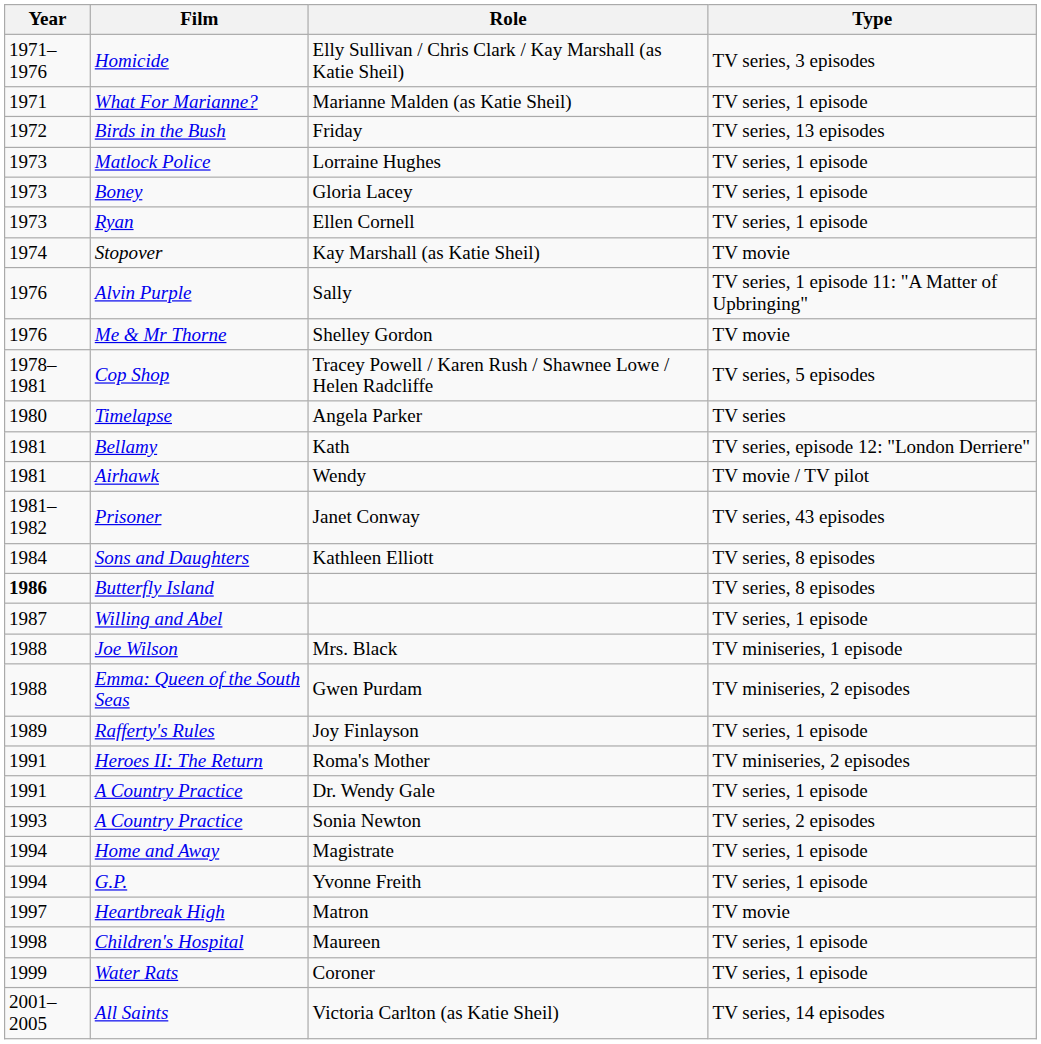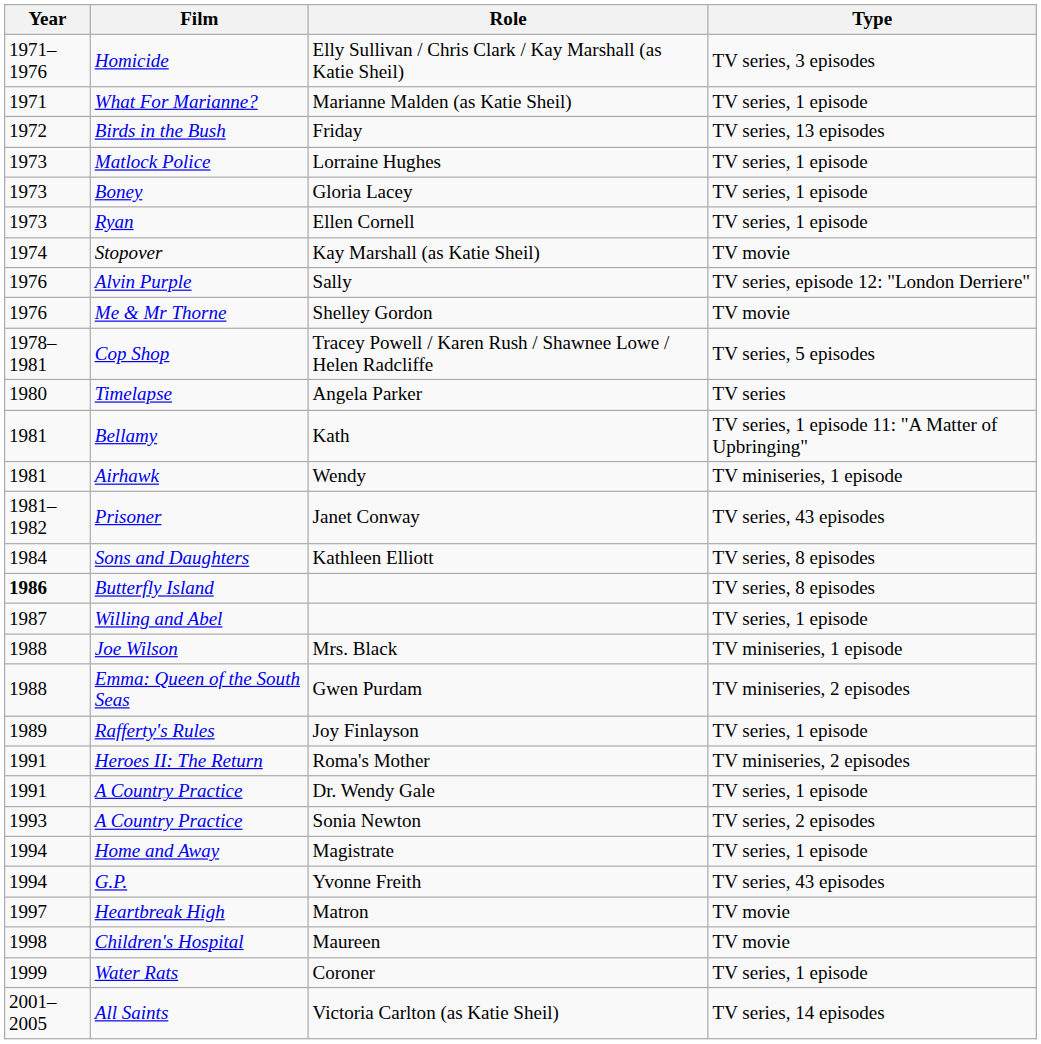 <table class="wikitable sortable">
 <tr>
 <th>Year</th>
 <th>Film</th>
 <th>Role</th>
 <th class="unsortable">Type</th>
 </tr>
 <tr>
 <td>1971–1976</td>
 <td><em><a href='#'>Homicide</a></em></td>
 <td>Elly Sullivan / Chris Clark / Kay Marshall (as Katie Sheil)</td>
 <td>TV series, 3 episodes</td>
 </tr>
 <tr>
 <td>1971</td>
 <td><em><a href='#'>What For Marianne?</a></em></td>
 <td>Marianne Malden (as Katie Sheil)</td>
 <td>TV series, 1 episode</td>
 </tr>
 <tr>
 <td>1972</td>
 <td><em><a href='#'>Birds in the Bush</a></em></td>
 <td>Friday</td>
 <td>TV series, 13 episodes</td>
 </tr>
 <tr>
 <td>1973</td>
 <td><em><a href='#'>Matlock Police</a></em></td>
 <td>Lorraine Hughes</td>
 <td>TV series, 1 episode</td>
 </tr>
 <tr>
 <td>1973</td>
 <td><em><a href='#'>Boney</a></em></td>
 <td>Gloria Lacey</td>
 <td>TV series, 1 episode</td>
 </tr>
 <tr>
 <td>1973</td>
 <td><em><a href='#'>Ryan</a></em></td>
 <td>Ellen Cornell</td>
 <td>TV series, 1 episode</td>
 </tr>
 <tr>
 <td>1974</td>
 <td><em>Stopover</em></td>
 <td>Kay Marshall (as Katie Sheil)</td>
 <td>TV movie</td>
 </tr>
 <tr>
 <td>1976</td>
 <td><em><a href='#'>Alvin Purple</a></em></td>
 <td>Sally</td>
-<td>TV series, 1 episode 11: "A Matter of Upbringing"</td>
+<td>TV series, episode 12: "London Derriere"</td>
 </tr>
 <tr>
 <td>1976</td>
 <td><em><a href='#'>Me & Mr Thorne</a></em></td>
 <td>Shelley Gordon</td>
 <td>TV movie</td>
 </tr>
 <tr>
 <td>1978–1981</td>
 <td><em><a href='#'>Cop Shop</a></em></td>
 <td>Tracey Powell / Karen Rush / Shawnee Lowe / Helen Radcliffe</td>
 <td>TV series, 5 episodes</td>
 </tr>
 <tr>
 <td>1980</td>
 <td><em><a href='#'>Timelapse</a></em></td>
 <td>Angela Parker</td>
 <td>TV series</td>
 </tr>
 <tr>
 <td>1981</td>
 <td><em><a href='#'>Bellamy</a></em></td>
 <td>Kath</td>
-<td>TV series, episode 12: "London Derriere"</td>
+<td>TV series, 1 episode 11: "A Matter of Upbringing"</td>
 </tr>
 <tr>
 <td>1981</td>
 <td><em><a href='#'>Airhawk</a></em></td>
 <td>Wendy</td>
-<td>TV movie / TV pilot</td>
+<td>TV miniseries, 1 episode</td>
 </tr>
 <tr>
 <td>1981–1982</td>
 <td><em><a href='#'>Prisoner</a></em></td>
 <td>Janet Conway</td>
 <td>TV series, 43 episodes</td>
 </tr>
 <tr>
 <td>1984</td>
 <td><em><a href='#'>Sons and Daughters</a></em></td>
 <td>Kathleen Elliott</td>
 <td>TV series, 8 episodes</td>
 </tr>
 <tr>
 <td><strong>1986</strong></td>
 <td><em><a href='#'>Butterfly Island</a></em></td>
 <td></td>
 <td>TV series, 8 episodes</td>
 </tr>
 <tr>
 <td>1987</td>
 <td><em><a href='#'>Willing and Abel</a></em></td>
 <td></td>
 <td>TV series, 1 episode</td>
 </tr>
 <tr>
 <td>1988</td>
 <td><em><a href='#'>Joe Wilson</a></em></td>
 <td>Mrs. Black</td>
 <td>TV miniseries, 1 episode</td>
 </tr>
 <tr>
 <td>1988</td>
 <td><em><a href='#'>Emma: Queen of the South Seas</a></em></td>
 <td>Gwen Purdam</td>
 <td>TV miniseries, 2 episodes</td>
 </tr>
 <tr>
 <td>1989</td>
 <td><em><a href='#'>Rafferty's Rules</a></em></td>
 <td>Joy Finlayson</td>
 <td>TV series, 1 episode</td>
 </tr>
 <tr>
 <td>1991</td>
 <td><em><a href='#'>Heroes II: The Return</a></em></td>
 <td>Roma's Mother</td>
 <td>TV miniseries, 2 episodes</td>
 </tr>
 <tr>
 <td>1991</td>
 <td><em><a href='#'>A Country Practice</a></em></td>
 <td>Dr. Wendy Gale</td>
 <td>TV series, 1 episode</td>
 </tr>
 <tr>
 <td>1993</td>
 <td><em><a href='#'>A Country Practice</a></em></td>
 <td>Sonia Newton</td>
 <td>TV series, 2 episodes</td>
 </tr>
 <tr>
 <td>1994</td>
 <td><em><a href='#'>Home and Away</a></em></td>
 <td>Magistrate</td>
 <td>TV series, 1 episode</td>
 </tr>
 <tr>
 <td>1994</td>
 <td><em><a href='#'>G.P.</a></em></td>
 <td>Yvonne Freith</td>
-<td>TV series, 1 episode</td>
+<td>TV series, 43 episodes</td>
 </tr>
 <tr>
 <td>1997</td>
 <td><em><a href='#'>Heartbreak High</a></em></td>
 <td>Matron</td>
 <td>TV movie</td>
 </tr>
 <tr>
 <td>1998</td>
 <td><em><a href='#'>Children's Hospital</a></em></td>
 <td>Maureen</td>
-<td>TV series, 1 episode</td>
+<td>TV movie</td>
 </tr>
 <tr>
 <td>1999</td>
 <td><em><a href='#'>Water Rats</a></em></td>
 <td>Coroner</td>
 <td>TV series, 1 episode</td>
 </tr>
 <tr>
 <td>2001–2005</td>
 <td><em><a href='#'>All Saints</a></em></td>
 <td>Victoria Carlton (as Katie Sheil)</td>
 <td>TV series, 14 episodes</td>
 </tr>
 </table>
